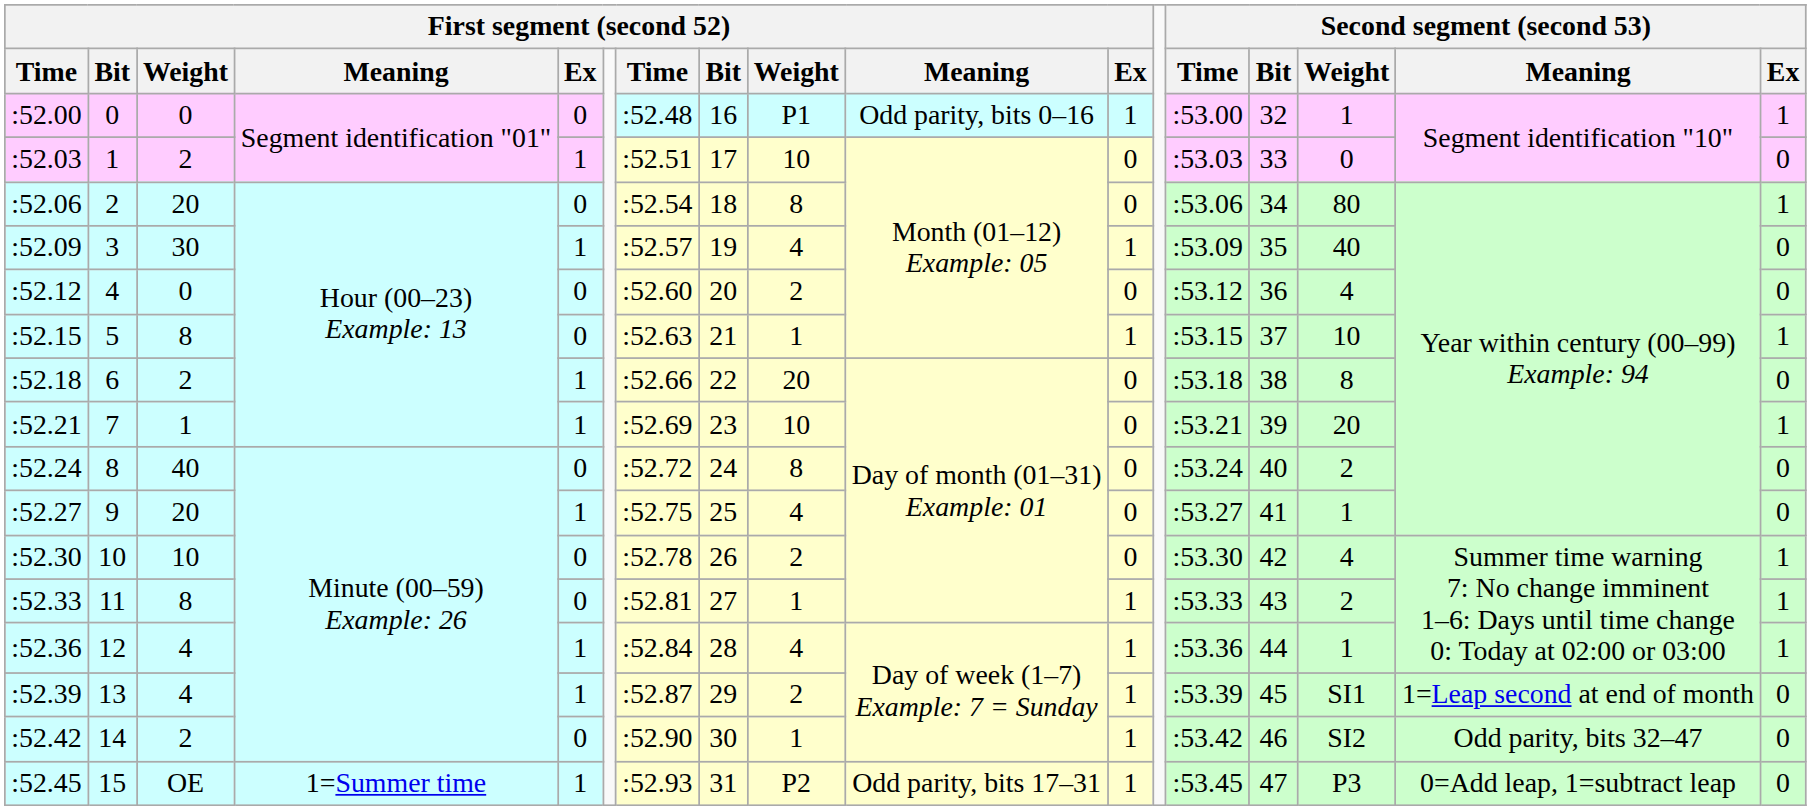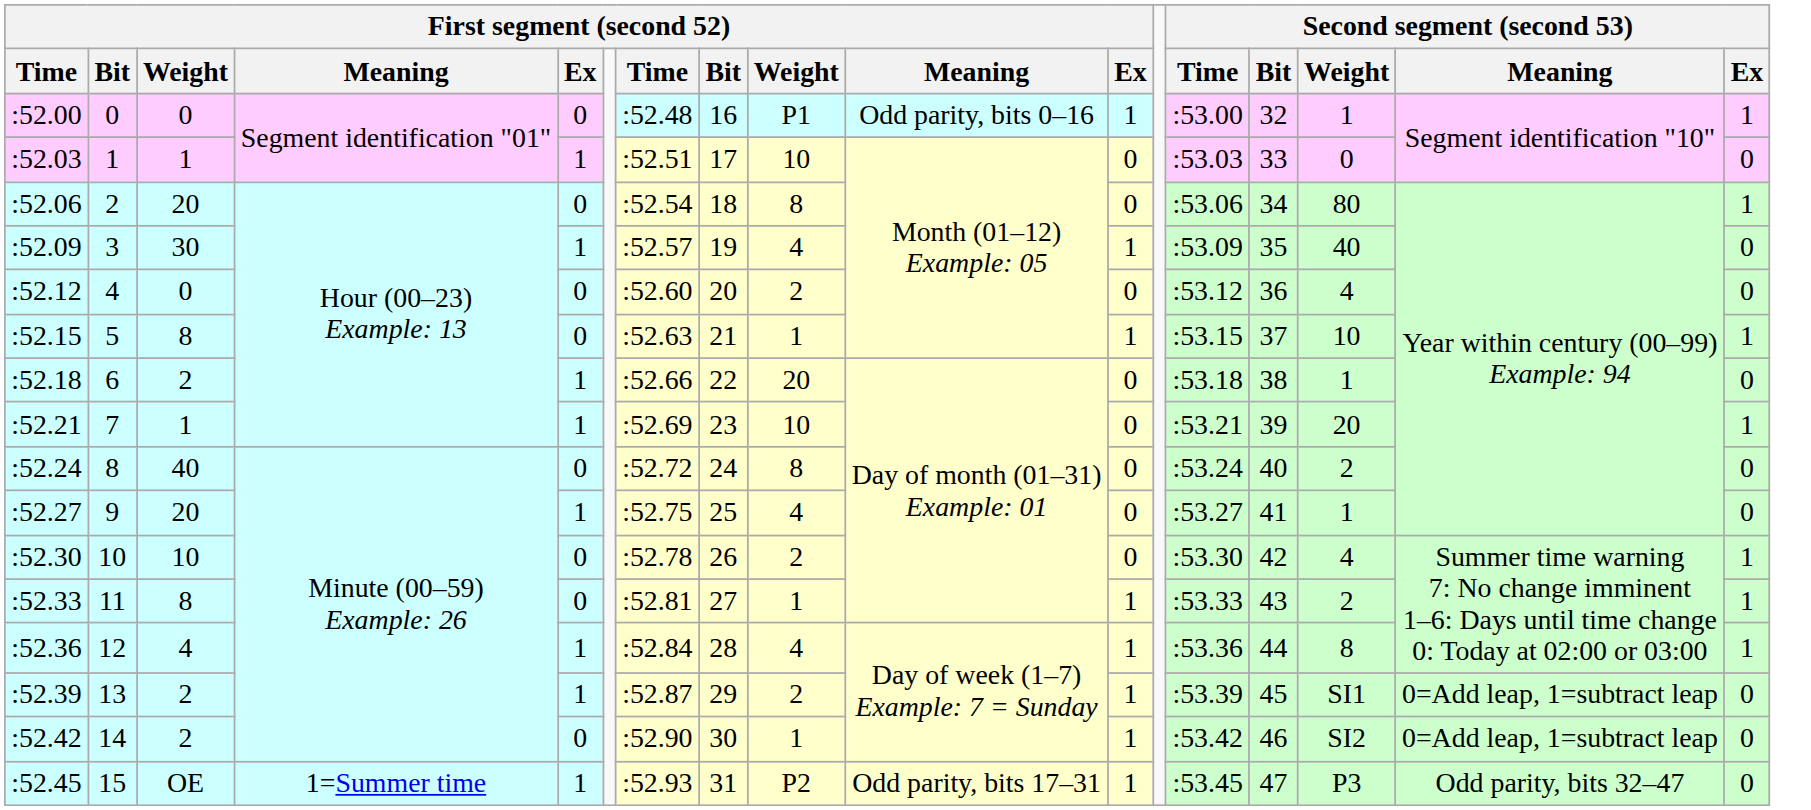 <table class=wikitable style="text-align:center">
 <tr>
 <th colspan=11>First segment (second 52)</th>
 <td rowspan=18></td>
 <th colspan=5>Second segment (second 53)</th>
 </tr>
 <tr>
 <th>Time</th>
 <th>Bit</th>
 <th>Weight</th>
 <th>Meaning</th>
 <th>Ex</th>
 <td rowspan=17></td>
 <th>Time</th>
 <th>Bit</th>
 <th>Weight</th>
 <th>Meaning</th>
 <th>Ex</th>
 <th>Time</th>
 <th>Bit</th>
 <th>Weight</th>
 <th>Meaning</th>
 <th>Ex</th>
 </tr>
 <tr>
 <td bgcolor=#ffccff>:52.00</td>
 <td bgcolor=#ffccff>0</td>
 <td bgcolor=#ffccff>0</td>
 <td bgcolor=#ffccff rowspan=2>Segment identification "01"</td>
 <td bgcolor=#ffccff>0</td>
 <td bgcolor=#ccffff>:52.48</td>
 <td bgcolor=#ccffff>16</td>
 <td bgcolor=#ccffff>P1</td>
 <td bgcolor=#ccffff>Odd parity, bits 0–16</td>
 <td bgcolor=#ccffff>1</td>
 <td bgcolor=#ffccff>:53.00</td>
 <td bgcolor=#ffccff>32</td>
 <td bgcolor=#ffccff>1</td>
 <td bgcolor=#ffccff rowspan=2>Segment identification "10"</td>
 <td bgcolor=#ffccff>1</td>
 </tr>
 <tr>
 <td bgcolor=#ffccff>:52.03</td>
 <td bgcolor=#ffccff>1</td>
-<td bgcolor=#ffccff>2</td>
+<td bgcolor=#ffccff>1</td>
 <td bgcolor=#ffccff>1</td>
 <td bgcolor=#ffffcc>:52.51</td>
 <td bgcolor=#ffffcc>17</td>
 <td bgcolor=#ffffcc>10</td>
 <td bgcolor=#ffffcc rowspan=5>Month (01–12)<br><em>Example: 05</em></td>
 <td bgcolor=#ffffcc>0</td>
 <td bgcolor=#ffccff>:53.03</td>
 <td bgcolor=#ffccff>33</td>
 <td bgcolor=#ffccff>0</td>
 <td bgcolor=#ffccff>0</td>
 </tr>
 <tr>
 <td bgcolor=#ccffff>:52.06</td>
 <td bgcolor=#ccffff>2</td>
 <td bgcolor=#ccffff>20</td>
 <td bgcolor=#ccffff rowspan=6>Hour (00–23)<br><em>Example: 13</em></td>
 <td bgcolor=#ccffff>0</td>
 <td bgcolor=#ffffcc>:52.54</td>
 <td bgcolor=#ffffcc>18</td>
 <td bgcolor=#ffffcc>8</td>
 <td bgcolor=#ffffcc>0</td>
 <td bgcolor=#ccffcc>:53.06</td>
 <td bgcolor=#ccffcc>34</td>
 <td bgcolor=#ccffcc>80</td>
 <td bgcolor=#ccffcc rowspan=8>Year within century (00–99)<br><em>Example: 94</em></td>
 <td bgcolor=#ccffcc>1</td>
 </tr>
 <tr>
 <td bgcolor=#ccffff>:52.09</td>
 <td bgcolor=#ccffff>3</td>
 <td bgcolor=#ccffff>30</td>
 <td bgcolor=#ccffff>1</td>
 <td bgcolor=#ffffcc>:52.57</td>
 <td bgcolor=#ffffcc>19</td>
 <td bgcolor=#ffffcc>4</td>
 <td bgcolor=#ffffcc>1</td>
 <td bgcolor=#ccffcc>:53.09</td>
 <td bgcolor=#ccffcc>35</td>
 <td bgcolor=#ccffcc>40</td>
 <td bgcolor=#ccffcc>0</td>
 </tr>
 <tr>
 <td bgcolor=#ccffff>:52.12</td>
 <td bgcolor=#ccffff>4</td>
 <td bgcolor=#ccffff>0</td>
 <td bgcolor=#ccffff>0</td>
 <td bgcolor=#ffffcc>:52.60</td>
 <td bgcolor=#ffffcc>20</td>
 <td bgcolor=#ffffcc>2</td>
 <td bgcolor=#ffffcc>0</td>
 <td bgcolor=#ccffcc>:53.12</td>
 <td bgcolor=#ccffcc>36</td>
 <td bgcolor=#ccffcc>4</td>
 <td bgcolor=#ccffcc>0</td>
 </tr>
 <tr>
 <td bgcolor=#ccffff>:52.15</td>
 <td bgcolor=#ccffff>5</td>
 <td bgcolor=#ccffff>8</td>
 <td bgcolor=#ccffff>0</td>
 <td bgcolor=#ffffcc>:52.63</td>
 <td bgcolor=#ffffcc>21</td>
 <td bgcolor=#ffffcc>1</td>
 <td bgcolor=#ffffcc>1</td>
 <td bgcolor=#ccffcc>:53.15</td>
 <td bgcolor=#ccffcc>37</td>
 <td bgcolor=#ccffcc>10</td>
 <td bgcolor=#ccffcc>1</td>
 </tr>
 <tr>
 <td bgcolor=#ccffff>:52.18</td>
 <td bgcolor=#ccffff>6</td>
 <td bgcolor=#ccffff>2</td>
 <td bgcolor=#ccffff>1</td>
 <td bgcolor=#ffffcc>:52.66</td>
 <td bgcolor=#ffffcc>22</td>
 <td bgcolor=#ffffcc>20</td>
 <td bgcolor=#ffffcc rowspan=6>Day of month (01–31)<br><em>Example: 01</em></td>
 <td bgcolor=#ffffcc>0</td>
 <td bgcolor=#ccffcc>:53.18</td>
 <td bgcolor=#ccffcc>38</td>
-<td bgcolor=#ccffcc>8</td>
+<td bgcolor=#ccffcc>1</td>
 <td bgcolor=#ccffcc>0</td>
 </tr>
 <tr>
 <td bgcolor=#ccffff>:52.21</td>
 <td bgcolor=#ccffff>7</td>
 <td bgcolor=#ccffff>1</td>
 <td bgcolor=#ccffff>1</td>
 <td bgcolor=#ffffcc>:52.69</td>
 <td bgcolor=#ffffcc>23</td>
 <td bgcolor=#ffffcc>10</td>
 <td bgcolor=#ffffcc>0</td>
 <td bgcolor=#ccffcc>:53.21</td>
 <td bgcolor=#ccffcc>39</td>
 <td bgcolor=#ccffcc>20</td>
 <td bgcolor=#ccffcc>1</td>
 </tr>
 <tr>
 <td bgcolor=#ccffff>:52.24</td>
 <td bgcolor=#ccffff>8</td>
 <td bgcolor=#ccffff>40</td>
 <td bgcolor=#ccffff rowspan=7>Minute (00–59)<br><em>Example: 26</em></td>
 <td bgcolor=#ccffff>0</td>
 <td bgcolor=#ffffcc>:52.72</td>
 <td bgcolor=#ffffcc>24</td>
 <td bgcolor=#ffffcc>8</td>
 <td bgcolor=#ffffcc>0</td>
 <td bgcolor=#ccffcc>:53.24</td>
 <td bgcolor=#ccffcc>40</td>
 <td bgcolor=#ccffcc>2</td>
 <td bgcolor=#ccffcc>0</td>
 </tr>
 <tr>
 <td bgcolor=#ccffff>:52.27</td>
 <td bgcolor=#ccffff>9</td>
 <td bgcolor=#ccffff>20</td>
 <td bgcolor=#ccffff>1</td>
 <td bgcolor=#ffffcc>:52.75</td>
 <td bgcolor=#ffffcc>25</td>
 <td bgcolor=#ffffcc>4</td>
 <td bgcolor=#ffffcc>0</td>
 <td bgcolor=#ccffcc>:53.27</td>
 <td bgcolor=#ccffcc>41</td>
 <td bgcolor=#ccffcc>1</td>
 <td bgcolor=#ccffcc>0</td>
 </tr>
 <tr>
 <td bgcolor=#ccffff>:52.30</td>
 <td bgcolor=#ccffff>10</td>
 <td bgcolor=#ccffff>10</td>
 <td bgcolor=#ccffff>0</td>
 <td bgcolor=#ffffcc>:52.78</td>
 <td bgcolor=#ffffcc>26</td>
 <td bgcolor=#ffffcc>2</td>
 <td bgcolor=#ffffcc>0</td>
 <td bgcolor=#ccffcc>:53.30</td>
 <td bgcolor=#ccffcc>42</td>
 <td bgcolor=#ccffcc>4</td>
 <td bgcolor=#ccffcc rowspan=3>Summer time warning<br>7: No change imminent<br>1–6: Days until time change<br>0: Today at 02:00 or 03:00</td>
 <td bgcolor=#ccffcc>1</td>
 </tr>
 <tr>
 <td bgcolor=#ccffff>:52.33</td>
 <td bgcolor=#ccffff>11</td>
 <td bgcolor=#ccffff>8</td>
 <td bgcolor=#ccffff>0</td>
 <td bgcolor=#ffffcc>:52.81</td>
 <td bgcolor=#ffffcc>27</td>
 <td bgcolor=#ffffcc>1</td>
 <td bgcolor=#ffffcc>1</td>
 <td bgcolor=#ccffcc>:53.33</td>
 <td bgcolor=#ccffcc>43</td>
 <td bgcolor=#ccffcc>2</td>
 <td bgcolor=#ccffcc>1</td>
 </tr>
 <tr>
 <td bgcolor=#ccffff>:52.36</td>
 <td bgcolor=#ccffff>12</td>
 <td bgcolor=#ccffff>4</td>
 <td bgcolor=#ccffff>1</td>
 <td bgcolor=#ffffcc>:52.84</td>
 <td bgcolor=#ffffcc>28</td>
 <td bgcolor=#ffffcc>4</td>
 <td bgcolor=#ffffcc rowspan=3>Day of week (1–7)<br><em>Example: 7 = Sunday</em></td>
 <td bgcolor=#ffffcc>1</td>
 <td bgcolor=#ccffcc>:53.36</td>
 <td bgcolor=#ccffcc>44</td>
-<td bgcolor=#ccffcc>1</td>
+<td bgcolor=#ccffcc>8</td>
 <td bgcolor=#ccffcc>1</td>
 </tr>
 <tr>
 <td bgcolor=#ccffff>:52.39</td>
 <td bgcolor=#ccffff>13</td>
-<td bgcolor=#ccffff>4</td>
+<td bgcolor=#ccffff>2</td>
 <td bgcolor=#ccffff>1</td>
 <td bgcolor=#ffffcc>:52.87</td>
 <td bgcolor=#ffffcc>29</td>
 <td bgcolor=#ffffcc>2</td>
 <td bgcolor=#ffffcc>1</td>
 <td bgcolor=#ccffcc>:53.39</td>
 <td bgcolor=#ccffcc>45</td>
 <td bgcolor=#ccffcc>SI1</td>
-<td bgcolor=#ccffcc>1=<a href='#'>Leap second</a> at end of month</td>
+<td bgcolor=#ccffcc>0=Add leap, 1=subtract leap</td>
 <td bgcolor=#ccffcc>0</td>
 </tr>
 <tr>
 <td bgcolor=#ccffff>:52.42</td>
 <td bgcolor=#ccffff>14</td>
 <td bgcolor=#ccffff>2</td>
 <td bgcolor=#ccffff>0</td>
 <td bgcolor=#ffffcc>:52.90</td>
 <td bgcolor=#ffffcc>30</td>
 <td bgcolor=#ffffcc>1</td>
 <td bgcolor=#ffffcc>1</td>
 <td bgcolor=#ccffcc>:53.42</td>
 <td bgcolor=#ccffcc>46</td>
 <td bgcolor=#ccffcc>SI2</td>
-<td bgcolor=#ccffcc>Odd parity, bits 32–47</td>
+<td bgcolor=#ccffcc>0=Add leap, 1=subtract leap</td>
 <td bgcolor=#ccffcc>0</td>
 </tr>
 <tr>
 <td bgcolor=#ccffff>:52.45</td>
 <td bgcolor=#ccffff>15</td>
 <td bgcolor=#ccffff>OE</td>
 <td bgcolor=#ccffff>1=<a href='#'>Summer time</a></td>
 <td bgcolor=#ccffff>1</td>
 <td bgcolor=#ffffcc>:52.93</td>
 <td bgcolor=#ffffcc>31</td>
 <td bgcolor=#ffffcc>P2</td>
 <td bgcolor=#ffffcc>Odd parity, bits 17–31</td>
 <td bgcolor=#ffffcc>1</td>
 <td bgcolor=#ccffcc>:53.45</td>
 <td bgcolor=#ccffcc>47</td>
 <td bgcolor=#ccffcc>P3</td>
-<td bgcolor=#ccffcc>0=Add leap, 1=subtract leap</td>
+<td bgcolor=#ccffcc>Odd parity, bits 32–47</td>
 <td bgcolor=#ccffcc>0</td>
 </tr>
 </table>
